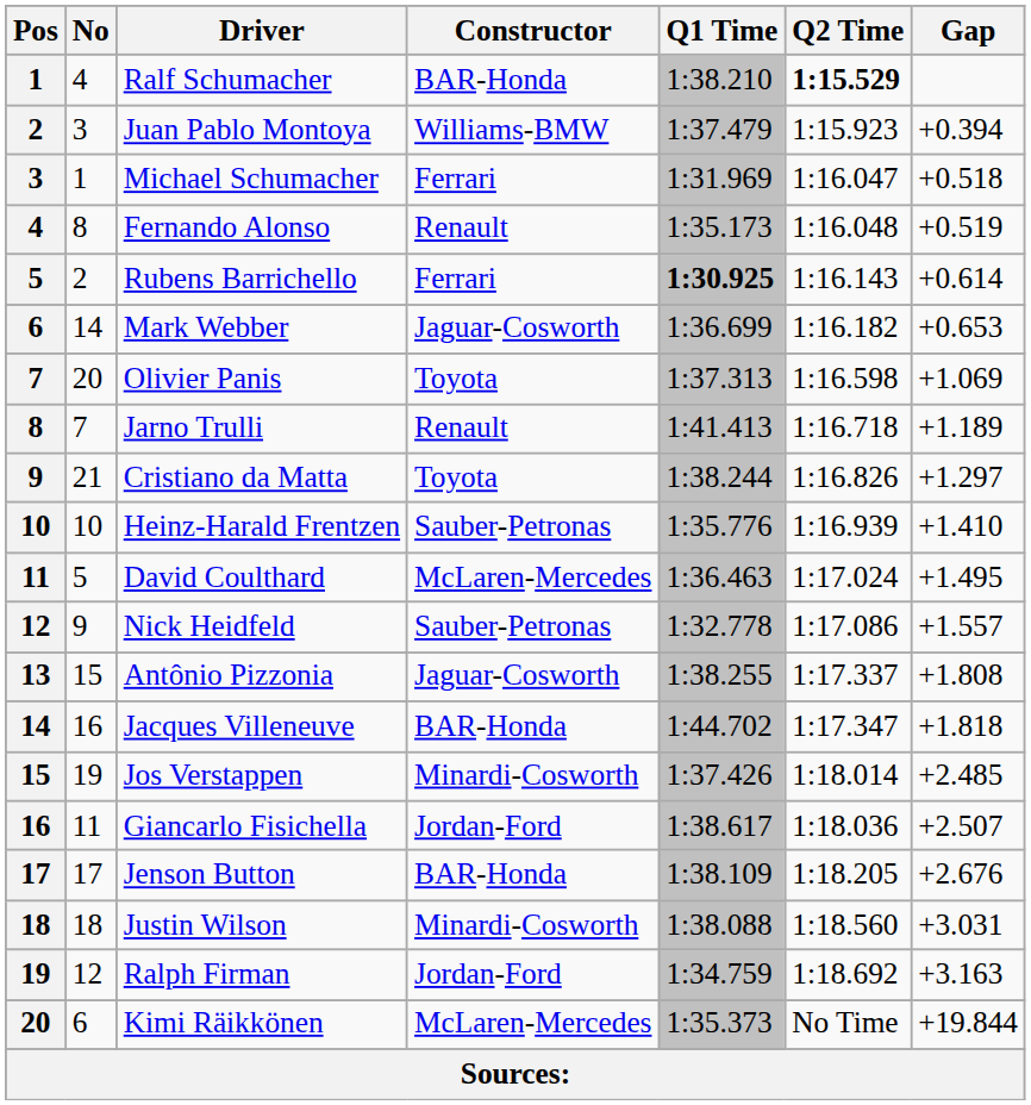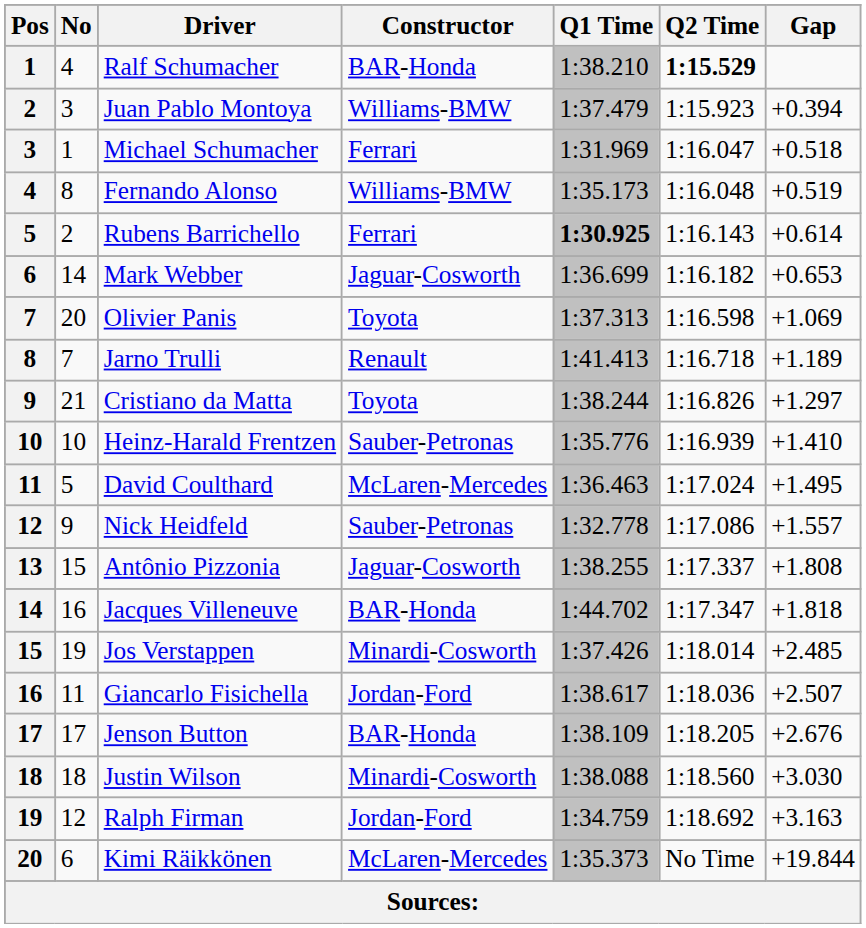 <table class="wikitable sortable" style="font-size: 85%;">
 <tr>
 <th>Pos</th>
 <th>No</th>
 <th>Driver</th>
 <th>Constructor</th>
 <th>Q1 Time</th>
 <th>Q2 Time</th>
 <th>Gap</th>
 </tr>
 <tr>
 <th>1</th>
 <td>4</td>
 <td data-sort-value="scr"> <a href='#'>Ralf Schumacher</a></td>
 <td><a href='#'>BAR</a>-<a href='#'>Honda</a></td>
 <td style="background: silver">1:38.210</td>
 <td><strong>1:15.529</strong></td>
 <td></td>
 </tr>
 <tr>
 <th>2</th>
 <td>3</td>
 <td data-sort-value="mon"> <a href='#'>Juan Pablo Montoya</a></td>
 <td><a href='#'>Williams</a>-<a href='#'>BMW</a></td>
 <td style="background: silver">1:37.479</td>
 <td>1:15.923</td>
 <td>+0.394</td>
 </tr>
 <tr>
 <th>3</th>
 <td>1</td>
 <td data-sort-value="scm"> <a href='#'>Michael Schumacher</a></td>
 <td><a href='#'>Ferrari</a></td>
 <td style="background: silver">1:31.969</td>
 <td>1:16.047</td>
 <td>+0.518</td>
 </tr>
 <tr>
 <th>4</th>
 <td>8</td>
 <td data-sort-value="alo"> <a href='#'>Fernando Alonso</a></td>
-<td><a href='#'>Renault</a></td>
+<td><a href='#'>Williams</a>-<a href='#'>BMW</a></td>
 <td style="background: silver">1:35.173</td>
 <td>1:16.048</td>
 <td>+0.519</td>
 </tr>
 <tr>
 <th>5</th>
 <td>2</td>
 <td data-sort-value="bar"> <a href='#'>Rubens Barrichello</a></td>
 <td><a href='#'>Ferrari</a></td>
 <td style="background: silver"><strong>1:30.925</strong></td>
 <td>1:16.143</td>
 <td>+0.614</td>
 </tr>
 <tr>
 <th>6</th>
 <td>14</td>
 <td data-sort-value="web"> <a href='#'>Mark Webber</a></td>
 <td><a href='#'>Jaguar</a>-<a href='#'>Cosworth</a></td>
 <td style="background: silver">1:36.699</td>
 <td>1:16.182</td>
 <td>+0.653</td>
 </tr>
 <tr>
 <th>7</th>
 <td>20</td>
 <td data-sort-value="pan"> <a href='#'>Olivier Panis</a></td>
 <td><a href='#'>Toyota</a></td>
 <td style="background: silver">1:37.313</td>
 <td>1:16.598</td>
 <td>+1.069</td>
 </tr>
 <tr>
 <th>8</th>
 <td>7</td>
 <td data-sort-value="tru"> <a href='#'>Jarno Trulli</a></td>
 <td><a href='#'>Renault</a></td>
 <td style="background: silver">1:41.413</td>
 <td>1:16.718</td>
 <td>+1.189</td>
 </tr>
 <tr>
 <th>9</th>
 <td>21</td>
 <td data-sort-value="da m"> <a href='#'>Cristiano da Matta</a></td>
 <td><a href='#'>Toyota</a></td>
 <td style="background: silver">1:38.244</td>
 <td>1:16.826</td>
 <td>+1.297</td>
 </tr>
 <tr>
 <th>10</th>
 <td>10</td>
 <td data-sort-value="fre"> <a href='#'>Heinz-Harald Frentzen</a></td>
 <td><a href='#'>Sauber</a>-<a href='#'>Petronas</a></td>
 <td style="background: silver">1:35.776</td>
 <td>1:16.939</td>
 <td>+1.410</td>
 </tr>
 <tr>
 <th>11</th>
 <td>5</td>
 <td data-sort-value="cou"> <a href='#'>David Coulthard</a></td>
 <td><a href='#'>McLaren</a>-<a href='#'>Mercedes</a></td>
 <td style="background: silver">1:36.463</td>
 <td>1:17.024</td>
 <td>+1.495</td>
 </tr>
 <tr>
 <th>12</th>
 <td>9</td>
 <td data-sort-value="hei"> <a href='#'>Nick Heidfeld</a></td>
 <td><a href='#'>Sauber</a>-<a href='#'>Petronas</a></td>
 <td style="background: silver">1:32.778</td>
 <td>1:17.086</td>
 <td>+1.557</td>
 </tr>
 <tr>
 <th>13</th>
 <td>15</td>
 <td data-sort-value="piz"> <a href='#'>Antônio Pizzonia</a></td>
 <td><a href='#'>Jaguar</a>-<a href='#'>Cosworth</a></td>
 <td style="background: silver">1:38.255</td>
 <td>1:17.337</td>
 <td>+1.808</td>
 </tr>
 <tr>
 <th>14</th>
 <td>16</td>
 <td data-sort-value="vil"> <a href='#'>Jacques Villeneuve</a></td>
 <td><a href='#'>BAR</a>-<a href='#'>Honda</a></td>
 <td style="background: silver">1:44.702</td>
 <td>1:17.347</td>
 <td>+1.818</td>
 </tr>
 <tr>
 <th>15</th>
 <td>19</td>
 <td data-sort-value="ver"> <a href='#'>Jos Verstappen</a></td>
 <td><a href='#'>Minardi</a>-<a href='#'>Cosworth</a></td>
 <td style="background: silver">1:37.426</td>
 <td>1:18.014</td>
 <td>+2.485</td>
 </tr>
 <tr>
 <th>16</th>
 <td>11</td>
 <td data-sort-value="fis"> <a href='#'>Giancarlo Fisichella</a></td>
 <td><a href='#'>Jordan</a>-<a href='#'>Ford</a></td>
 <td style="background: silver">1:38.617</td>
 <td>1:18.036</td>
 <td>+2.507</td>
 </tr>
 <tr>
 <th>17</th>
 <td>17</td>
 <td data-sort-value="but"> <a href='#'>Jenson Button</a></td>
 <td><a href='#'>BAR</a>-<a href='#'>Honda</a></td>
 <td style="background: silver">1:38.109</td>
 <td>1:18.205</td>
 <td>+2.676</td>
 </tr>
 <tr>
 <th>18</th>
 <td>18</td>
 <td data-sort-value="wil"> <a href='#'>Justin Wilson</a></td>
 <td><a href='#'>Minardi</a>-<a href='#'>Cosworth</a></td>
 <td style="background: silver">1:38.088</td>
 <td>1:18.560</td>
-<td>+3.031</td>
+<td>+3.030</td>
 </tr>
 <tr>
 <th>19</th>
 <td>12</td>
 <td data-sort-value="fir"> <a href='#'>Ralph Firman</a></td>
 <td><a href='#'>Jordan</a>-<a href='#'>Ford</a></td>
 <td style="background: silver">1:34.759</td>
 <td>1:18.692</td>
 <td>+3.163</td>
 </tr>
 <tr>
 <th>20</th>
 <td>6</td>
 <td data-sort-value="rai"> <a href='#'>Kimi Räikkönen</a></td>
 <td><a href='#'>McLaren</a>-<a href='#'>Mercedes</a></td>
 <td style="background: silver">1:35.373</td>
 <td>No Time</td>
 <td>+19.844</td>
 </tr>
 <tr>
 <th colspan="7">Sources:</th>
 </tr>
 </table>
